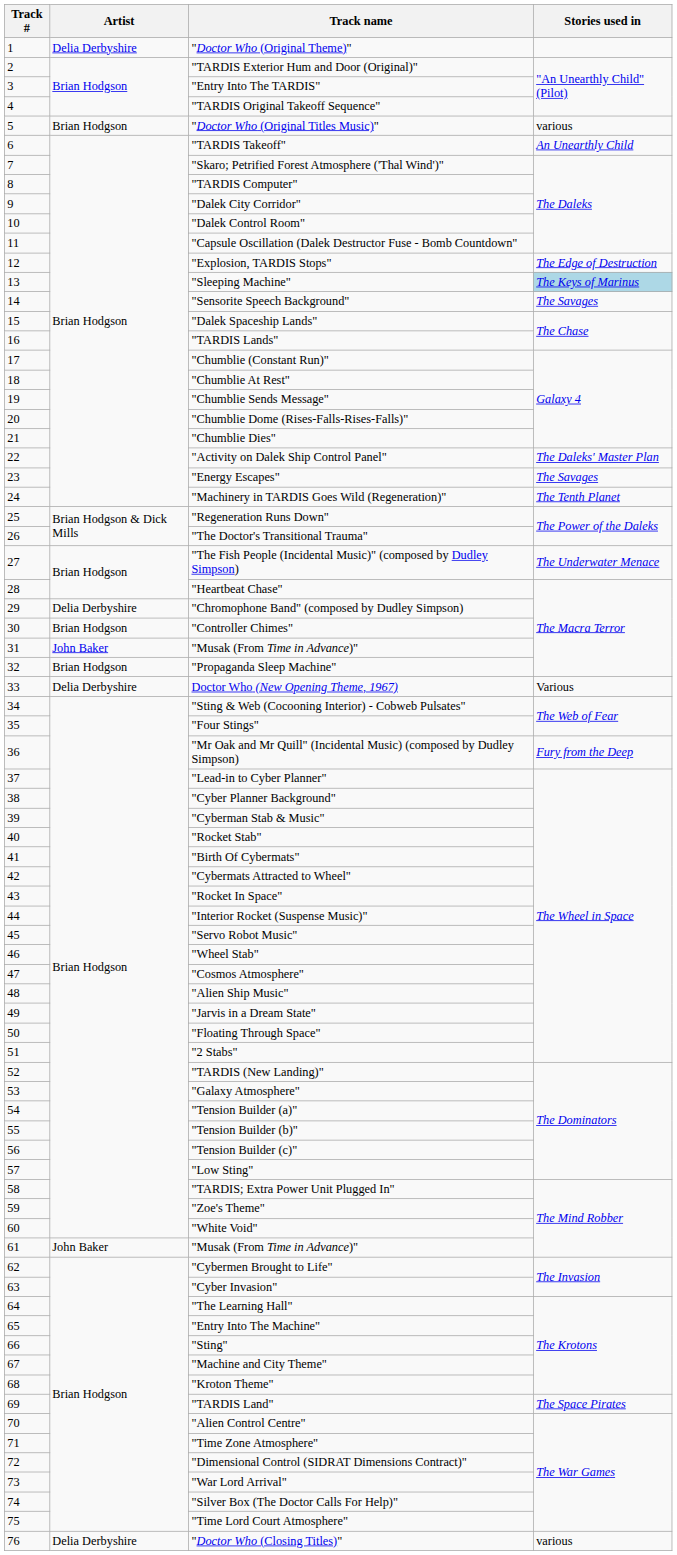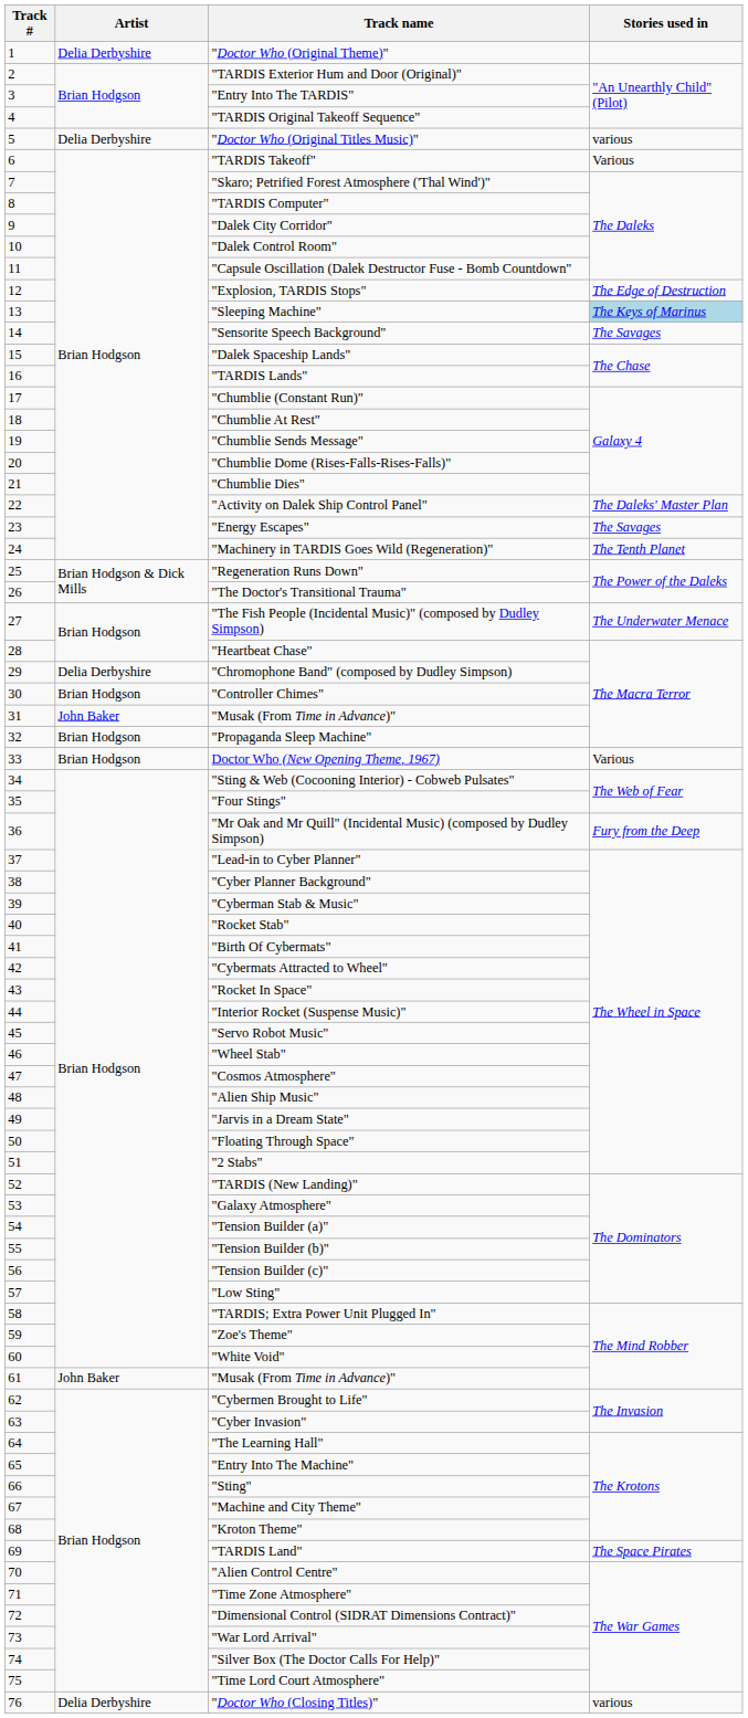 <table class="wikitable">
 <tr>
 <th>Track #</th>
 <th>Artist</th>
 <th>Track name</th>
 <th>Stories used in</th>
 </tr>
 <tr>
 <td>1</td>
 <td><a href='#'>Delia Derbyshire</a></td>
 <td>"<a href='#'><em>Doctor Who</em> (Original Theme)</a>"</td>
 <td></td>
 </tr>
 <tr>
 <td>2</td>
 <td rowspan=3><a href='#'>Brian Hodgson</a></td>
 <td>"TARDIS Exterior Hum and Door (Original)"</td>
 <td rowspan=3><a href='#'>"An Unearthly Child" (Pilot)</a></td>
 </tr>
 <tr>
 <td>3</td>
 <td>"Entry Into The TARDIS"</td>
 </tr>
 <tr>
 <td>4</td>
 <td>"TARDIS Original Takeoff Sequence"</td>
 </tr>
 <tr>
 <td>5</td>
-<td>Brian Hodgson</td>
+<td>Delia Derbyshire</td>
 <td>"<a href='#'><em>Doctor Who</em> (Original Titles Music)</a>"</td>
 <td>various</td>
 </tr>
 <tr>
 <td>6</td>
 <td rowspan=19>Brian Hodgson</td>
 <td>"TARDIS Takeoff"</td>
-<td><em><a href='#'>An Unearthly Child</a></em></td>
+<td>Various</td>
 </tr>
 <tr>
 <td>7</td>
 <td>"Skaro; Petrified Forest Atmosphere ('Thal Wind')"</td>
 <td rowspan=5><em><a href='#'>The Daleks</a></em></td>
 </tr>
 <tr>
 <td>8</td>
 <td>"TARDIS Computer"</td>
 </tr>
 <tr>
 <td>9</td>
 <td>"Dalek City Corridor"</td>
 </tr>
 <tr>
 <td>10</td>
 <td>"Dalek Control Room"</td>
 </tr>
 <tr>
 <td>11</td>
 <td>"Capsule Oscillation (Dalek Destructor Fuse - Bomb Countdown"</td>
 </tr>
 <tr>
 <td>12</td>
 <td>"Explosion, TARDIS Stops"</td>
 <td><em><a href='#'>The Edge of Destruction</a></em></td>
 </tr>
 <tr>
 <td>13</td>
 <td>"Sleeping Machine"</td>
 <td style="background: lightblue;"><em><a href='#'>The Keys of Marinus</a></em></td>
 </tr>
 <tr>
 <td>14</td>
 <td>"Sensorite Speech Background"</td>
 <td><em><a href='#'>The Savages</a></em></td>
 </tr>
 <tr>
 <td>15</td>
 <td>"Dalek Spaceship Lands"</td>
 <td rowspan=2><em><a href='#'>The Chase</a></em></td>
 </tr>
 <tr>
 <td>16</td>
 <td>"TARDIS Lands"</td>
 </tr>
 <tr>
 <td>17</td>
 <td>"Chumblie (Constant Run)"</td>
 <td rowspan=5><em><a href='#'>Galaxy 4</a></em></td>
 </tr>
 <tr>
 <td>18</td>
 <td>"Chumblie At Rest"</td>
 </tr>
 <tr>
 <td>19</td>
 <td>"Chumblie Sends Message"</td>
 </tr>
 <tr>
 <td>20</td>
 <td>"Chumblie Dome (Rises-Falls-Rises-Falls)"</td>
 </tr>
 <tr>
 <td>21</td>
 <td>"Chumblie Dies"</td>
 </tr>
 <tr>
 <td>22</td>
 <td>"Activity on Dalek Ship Control Panel"</td>
 <td><em><a href='#'>The Daleks' Master Plan</a></em></td>
 </tr>
 <tr>
 <td>23</td>
 <td>"Energy Escapes"</td>
 <td><em><a href='#'>The Savages</a></em></td>
 </tr>
 <tr>
 <td>24</td>
 <td>"Machinery in TARDIS Goes Wild (Regeneration)"</td>
 <td><em><a href='#'>The Tenth Planet</a></em></td>
 </tr>
 <tr>
 <td>25</td>
 <td rowspan=2>Brian Hodgson & Dick Mills</td>
 <td>"Regeneration Runs Down"</td>
 <td rowspan=2><em><a href='#'>The Power of the Daleks</a></em></td>
 </tr>
 <tr>
 <td>26</td>
 <td>"The Doctor's Transitional Trauma"</td>
 </tr>
 <tr>
 <td>27</td>
 <td rowspan=2>Brian Hodgson</td>
 <td>"The Fish People (Incidental Music)" (composed by <a href='#'>Dudley Simpson</a>)</td>
 <td><em><a href='#'>The Underwater Menace</a></em></td>
 </tr>
 <tr>
 <td>28</td>
 <td>"Heartbeat Chase"</td>
 <td rowspan=5><em><a href='#'>The Macra Terror</a></em></td>
 </tr>
 <tr>
 <td>29</td>
 <td>Delia Derbyshire</td>
 <td>"Chromophone Band" (composed by Dudley Simpson)</td>
 </tr>
 <tr>
 <td>30</td>
 <td>Brian Hodgson</td>
 <td>"Controller Chimes"</td>
 </tr>
 <tr>
 <td>31</td>
 <td><a href='#'>John Baker</a></td>
 <td>"Musak (From <em>Time in Advance</em>)"</td>
 </tr>
 <tr>
 <td>32</td>
 <td>Brian Hodgson</td>
 <td>"Propaganda Sleep Machine"</td>
 </tr>
 <tr>
 <td>33</td>
-<td>Delia Derbyshire</td>
+<td>Brian Hodgson</td>
 <td><em><a href='#'></em>Doctor Who<em> (New Opening Theme, 1967)</a></em></td>
 <td>Various</td>
 </tr>
 <tr>
 <td>34</td>
 <td rowspan=27>Brian Hodgson</td>
 <td>"Sting & Web (Cocooning Interior) - Cobweb Pulsates"</td>
 <td rowspan=2><em><a href='#'>The Web of Fear</a></em></td>
 </tr>
 <tr>
 <td>35</td>
 <td>"Four Stings"</td>
 </tr>
 <tr>
 <td>36</td>
 <td>"Mr Oak and Mr Quill" (Incidental Music) (composed by Dudley Simpson)</td>
 <td><em><a href='#'>Fury from the Deep</a></em></td>
 </tr>
 <tr>
 <td>37</td>
 <td>"Lead-in to Cyber Planner"</td>
 <td rowspan=15><em><a href='#'>The Wheel in Space</a></em></td>
 </tr>
 <tr>
 <td>38</td>
 <td>"Cyber Planner Background"</td>
 </tr>
 <tr>
 <td>39</td>
 <td>"Cyberman Stab & Music"</td>
 </tr>
 <tr>
 <td>40</td>
 <td>"Rocket Stab"</td>
 </tr>
 <tr>
 <td>41</td>
 <td>"Birth Of Cybermats"</td>
 </tr>
 <tr>
 <td>42</td>
 <td>"Cybermats Attracted to Wheel"</td>
 </tr>
 <tr>
 <td>43</td>
 <td>"Rocket In Space"</td>
 </tr>
 <tr>
 <td>44</td>
 <td>"Interior Rocket (Suspense Music)"</td>
 </tr>
 <tr>
 <td>45</td>
 <td>"Servo Robot Music"</td>
 </tr>
 <tr>
 <td>46</td>
 <td>"Wheel Stab"</td>
 </tr>
 <tr>
 <td>47</td>
 <td>"Cosmos Atmosphere"</td>
 </tr>
 <tr>
 <td>48</td>
 <td>"Alien Ship Music"</td>
 </tr>
 <tr>
 <td>49</td>
 <td>"Jarvis in a Dream State"</td>
 </tr>
 <tr>
 <td>50</td>
 <td>"Floating Through Space"</td>
 </tr>
 <tr>
 <td>51</td>
 <td>"2 Stabs"</td>
 </tr>
 <tr>
 <td>52</td>
 <td>"TARDIS (New Landing)"</td>
 <td rowspan=6><em><a href='#'>The Dominators</a></em></td>
 </tr>
 <tr>
 <td>53</td>
 <td>"Galaxy Atmosphere"</td>
 </tr>
 <tr>
 <td>54</td>
 <td>"Tension Builder (a)"</td>
 </tr>
 <tr>
 <td>55</td>
 <td>"Tension Builder (b)"</td>
 </tr>
 <tr>
 <td>56</td>
 <td>"Tension Builder (c)"</td>
 </tr>
 <tr>
 <td>57</td>
 <td>"Low Sting"</td>
 </tr>
 <tr>
 <td>58</td>
 <td>"TARDIS; Extra Power Unit Plugged In"</td>
 <td rowspan=4><em><a href='#'>The Mind Robber</a></em></td>
 </tr>
 <tr>
 <td>59</td>
 <td>"Zoe's Theme"</td>
 </tr>
 <tr>
 <td>60</td>
 <td>"White Void"</td>
 </tr>
 <tr>
 <td>61</td>
 <td>John Baker</td>
 <td>"Musak (From <em>Time in Advance</em>)"</td>
 </tr>
 <tr>
 <td>62</td>
 <td rowspan=14>Brian Hodgson</td>
 <td>"Cybermen Brought to Life"</td>
 <td rowspan=2><em><a href='#'>The Invasion</a></em></td>
 </tr>
 <tr>
 <td>63</td>
 <td>"Cyber Invasion"</td>
 </tr>
 <tr>
 <td>64</td>
 <td>"The Learning Hall"</td>
 <td rowspan=5><em><a href='#'>The Krotons</a></em></td>
 </tr>
 <tr>
 <td>65</td>
 <td>"Entry Into The Machine"</td>
 </tr>
 <tr>
 <td>66</td>
 <td>"Sting"</td>
 </tr>
 <tr>
 <td>67</td>
 <td>"Machine and City Theme"</td>
 </tr>
 <tr>
 <td>68</td>
 <td>"Kroton Theme"</td>
 </tr>
 <tr>
 <td>69</td>
 <td>"TARDIS Land"</td>
 <td><em><a href='#'>The Space Pirates</a></em></td>
 </tr>
 <tr>
 <td>70</td>
 <td>"Alien Control Centre"</td>
 <td rowspan=6><em><a href='#'>The War Games</a></em></td>
 </tr>
 <tr>
 <td>71</td>
 <td>"Time Zone Atmosphere"</td>
 </tr>
 <tr>
 <td>72</td>
 <td>"Dimensional Control (SIDRAT Dimensions Contract)"</td>
 </tr>
 <tr>
 <td>73</td>
 <td>"War Lord Arrival"</td>
 </tr>
 <tr>
 <td>74</td>
 <td>"Silver Box (The Doctor Calls For Help)"</td>
 </tr>
 <tr>
 <td>75</td>
 <td>"Time Lord Court Atmosphere"</td>
 </tr>
 <tr>
 <td>76</td>
 <td>Delia Derbyshire</td>
 <td>"<a href='#'><em>Doctor Who</em> (Closing Titles)</a>"</td>
 <td>various</td>
 </tr>
 </table>
